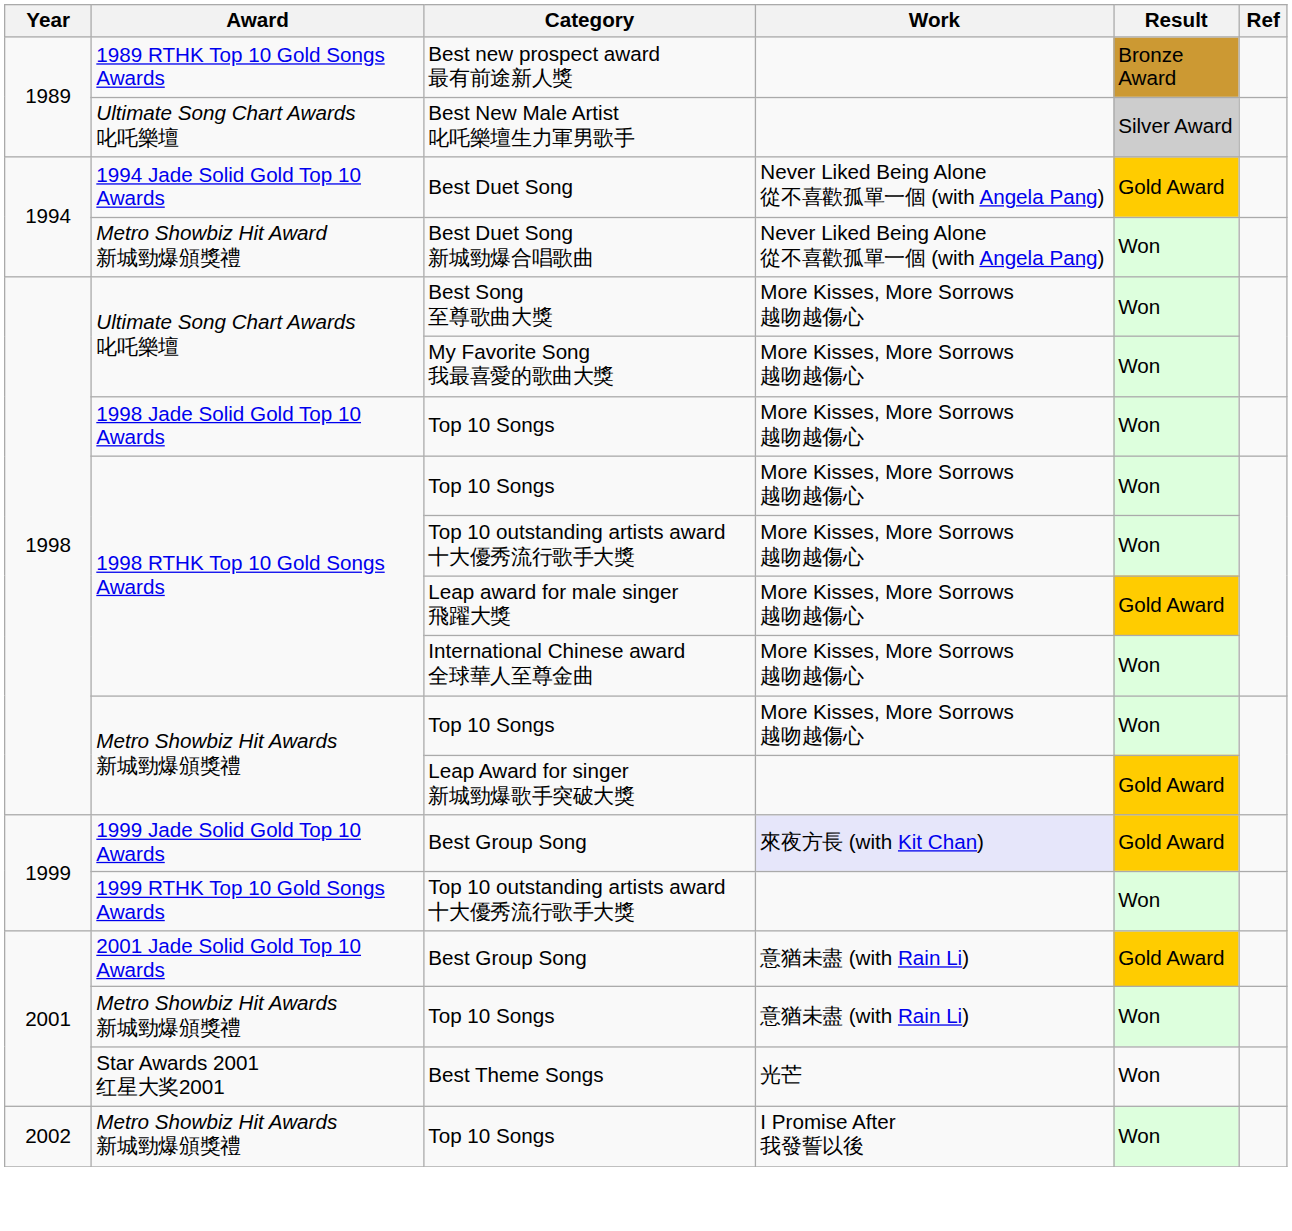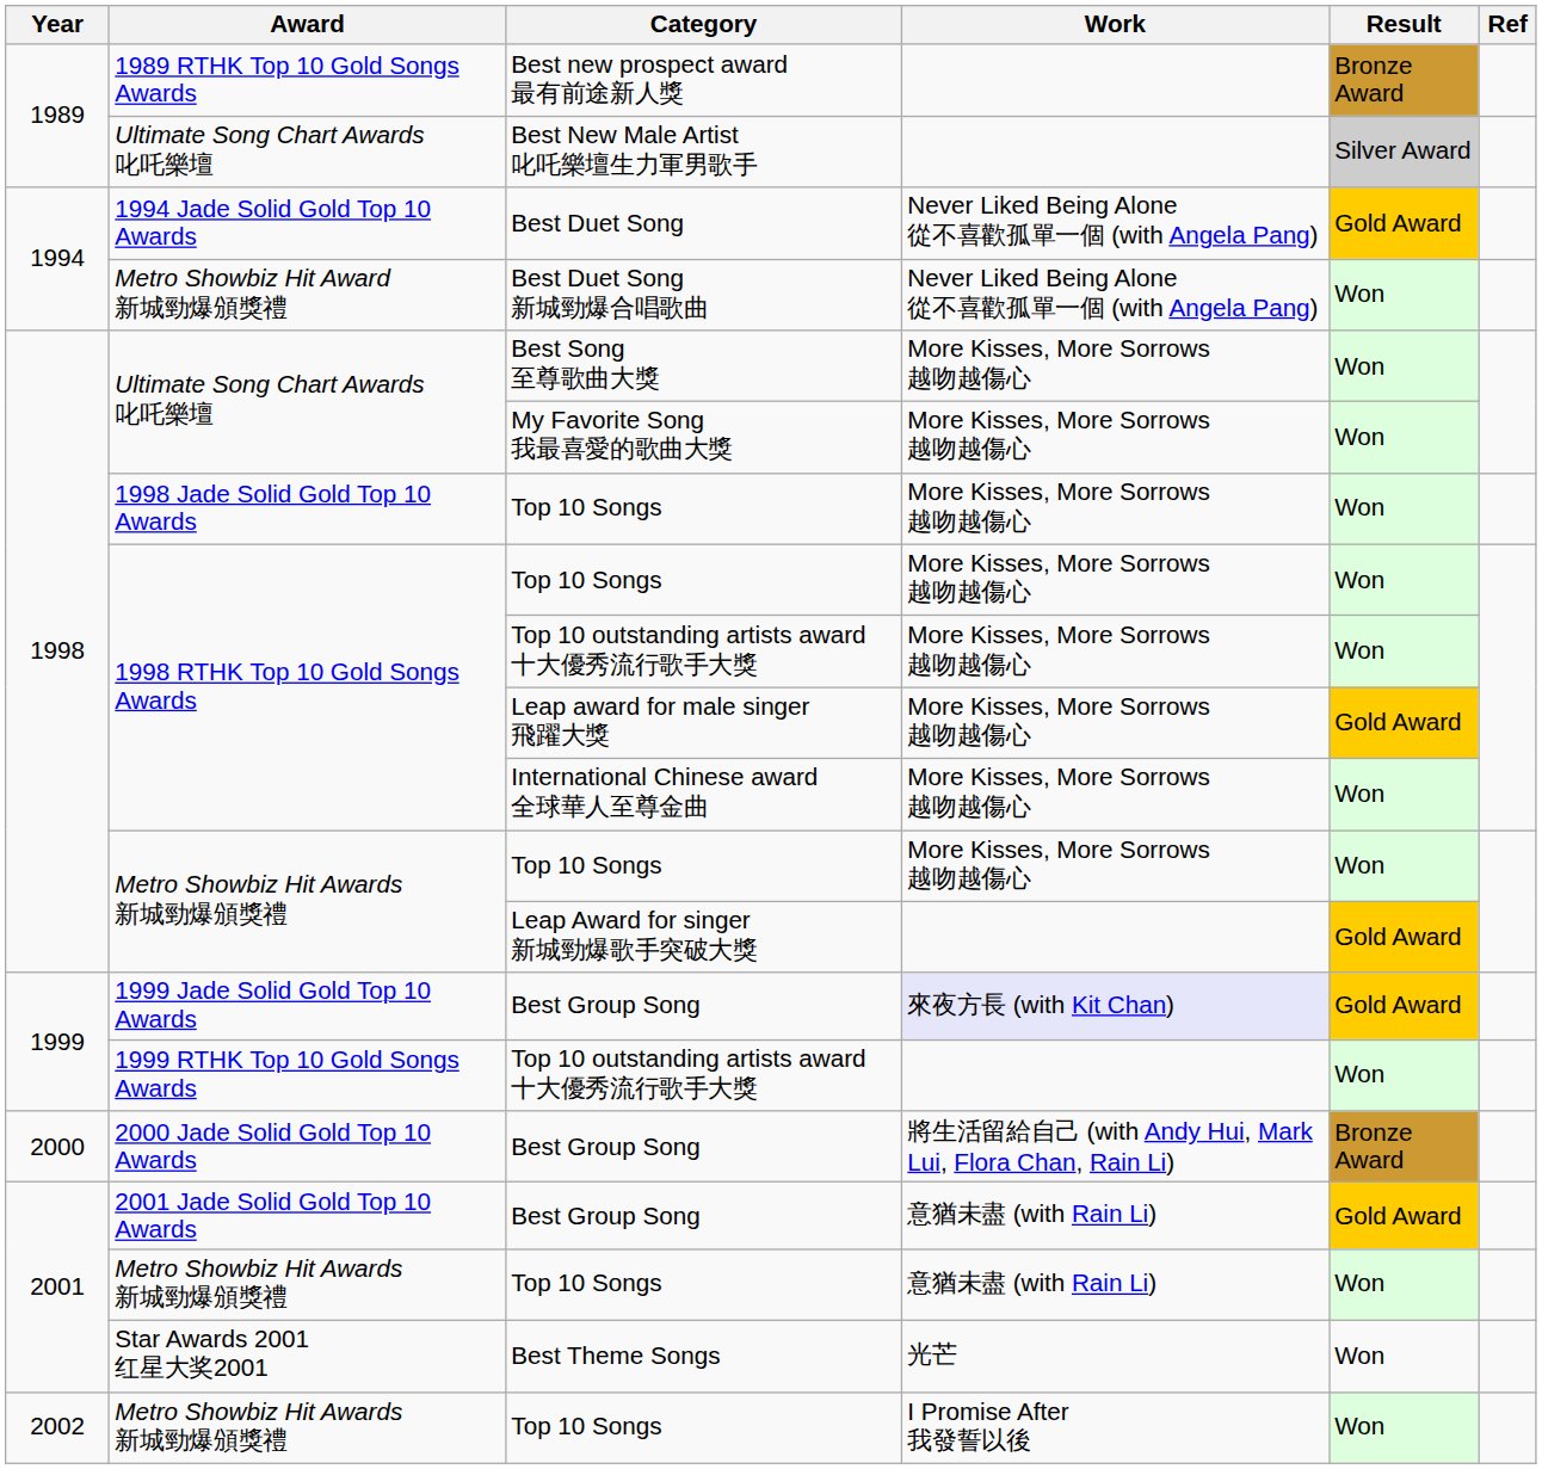 <table class="wikitable">
 <tr>
 <th width=60>Year</th>
 <th width="250">Award</th>
 <th width="250">Category</th>
 <th width="270">Work</th>
 <th width="90">Result</th>
 <th width="30">Ref</th>
 </tr>
 <tr>
 <td rowspan="2" align="center">1989</td>
 <td><a href='#'>1989 RTHK Top 10 Gold Songs Awards</a></td>
 <td>Best new prospect award <br>最有前途新人獎</td>
 <td></td>
 <td style="background: #CC9933"><div>Bronze Award</div></td>
 <td align="center"></td>
 </tr>
 <tr>
 <td><em>Ultimate Song Chart Awards</em> <br> 叱吒樂壇</td>
 <td>Best New Male Artist <br>叱吒樂壇生力軍男歌手</td>
 <td></td>
 <td style="background:#cdcdcd"><div>Silver Award</div></td>
 <td align="center"></td>
 </tr>
 <tr>
 <td rowspan="2" align="center">1994</td>
 <td><a href='#'>1994 Jade Solid Gold Top 10 Awards</a></td>
 <td>Best Duet Song <br></td>
 <td>Never Liked Being Alone <br> 從不喜歡孤單一個 (with <a href='#'>Angela Pang</a>)</td>
 <td style="background: #FFCC00"><div>Gold Award</div></td>
 <td align="center"></td>
 </tr>
 <tr>
 <td><em>Metro Showbiz Hit Award</em> <br> 新城勁爆頒獎禮</td>
 <td>Best Duet Song <br>新城勁爆合唱歌曲</td>
 <td>Never Liked Being Alone <br> 從不喜歡孤單一個 (with <a href='#'>Angela Pang</a>)</td>
 <td style="background:#ddffdd"><div>Won</div></td>
 <td align="center"></td>
 </tr>
 <tr>
 <td rowspan="9" align="center">1998</td>
 <td rowspan="2"><em>Ultimate Song Chart Awards</em> <br> 叱吒樂壇</td>
 <td>Best Song <br>至尊歌曲大獎</td>
 <td>More Kisses, More Sorrows<br>越吻越傷心</td>
 <td style="background:#ddffdd"><div>Won</div></td>
 <td rowspan ="2" align="center"></td>
 </tr>
 <tr>
 <td>My Favorite Song <br>我最喜愛的歌曲大獎</td>
 <td>More Kisses, More Sorrows<br>越吻越傷心</td>
 <td style="background:#ddffdd"><div>Won</div></td>
 </tr>
 <tr>
 <td><a href='#'>1998 Jade Solid Gold Top 10 Awards</a></td>
 <td>Top 10 Songs</td>
 <td>More Kisses, More Sorrows<br>越吻越傷心</td>
 <td style="background:#ddffdd"><div>Won</div></td>
 <td align="center"></td>
 </tr>
 <tr>
 <td rowspan="4"><a href='#'>1998 RTHK Top 10 Gold Songs Awards</a></td>
 <td>Top 10 Songs</td>
 <td>More Kisses, More Sorrows<br>越吻越傷心</td>
 <td style="background:#ddffdd"><div>Won</div></td>
 <td rowspan="4"  align="center"></td>
 </tr>
 <tr>
 <td>Top 10 outstanding artists award <br>十大優秀流行歌手大獎</td>
 <td>More Kisses, More Sorrows<br>越吻越傷心</td>
 <td style="background:#ddffdd"><div>Won</div></td>
 </tr>
 <tr>
 <td>Leap award for male singer <br>飛躍大獎</td>
 <td>More Kisses, More Sorrows<br>越吻越傷心</td>
 <td style="background:#FFCC00"><div>Gold Award</div></td>
 </tr>
 <tr>
 <td>International Chinese award <br>全球華人至尊金曲</td>
 <td>More Kisses, More Sorrows<br>越吻越傷心</td>
 <td style="background:#ddffdd"><div>Won</div></td>
 </tr>
 <tr>
 <td rowspan="2"><em>Metro Showbiz Hit Awards</em> <br> 新城勁爆頒獎禮</td>
 <td>Top 10 Songs</td>
 <td>More Kisses, More Sorrows<br>越吻越傷心</td>
 <td style="background:#ddffdd"><div>Won</div></td>
 <td rowspan="2" align="center"></td>
 </tr>
 <tr>
 <td>Leap Award for singer <br> 新城勁爆歌手突破大獎</td>
 <td></td>
 <td style="background:#FFCC00"><div>Gold Award</div></td>
 </tr>
 <tr>
 <td rowspan="2" align="center">1999</td>
 <td><a href='#'>1999 Jade Solid Gold Top 10 Awards</a></td>
 <td>Best Group Song</td>
 <td style="background: lavender;">來夜方長 (with <a href='#'>Kit Chan</a>)</td>
 <td style="background: #FFCC00"><div>Gold Award</div></td>
 <td align="center"></td>
 </tr>
 <tr>
 <td><a href='#'>1999 RTHK Top 10 Gold Songs Awards</a></td>
 <td>Top 10 outstanding artists award <br>十大優秀流行歌手大獎</td>
 <td></td>
 <td style="background:#ddffdd"><div>Won</div></td>
 <td align="center"></td>
 </tr>
 <tr>
+<td align="center">2000</td>
+<td><a href='#'>2000 Jade Solid Gold Top 10 Awards</a></td>
+<td>Best Group Song</td>
+<td>將生活留給自己 (with <a href='#'>Andy Hui</a>, <a href='#'>Mark Lui</a>, <a href='#'>Flora Chan</a>, <a href='#'>Rain Li</a>)</td>
+<td style="background: #CC9933"><div>Bronze Award</div></td>
+<td align="center"></td>
+</tr>
+<tr>
 <td rowspan="3" align="center">2001</td>
 <td><a href='#'>2001 Jade Solid Gold Top 10 Awards</a></td>
 <td>Best Group Song</td>
 <td>意猶未盡 (with <a href='#'>Rain Li</a>)</td>
 <td style="background: #FFCC00"><div>Gold Award</div></td>
 <td align="center"></td>
 </tr>
 <tr>
 <td><em>Metro Showbiz Hit Awards</em> <br> 新城勁爆頒獎禮</td>
 <td>Top 10 Songs</td>
 <td>意猶未盡 (with <a href='#'>Rain Li</a>)</td>
 <td style="background:#ddffdd"><div>Won</div></td>
 <td align="center"></td>
 </tr>
 <tr>
 <td>Star Awards 2001<br>红星大奖2001</td>
 <td>Best Theme Songs</td>
 <td>光芒</td>
 <td><div>Won</div></td>
 <td></td>
 </tr>
 <tr>
 <td align="center">2002</td>
 <td><em>Metro Showbiz Hit Awards</em> <br> 新城勁爆頒獎禮</td>
 <td>Top 10 Songs</td>
 <td>I Promise After <br> 我發誓以後</td>
 <td style="background: #ddffdd"><div>Won</div></td>
 <td align="center"></td>
 </tr>
 </table>
